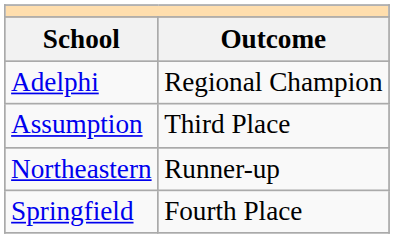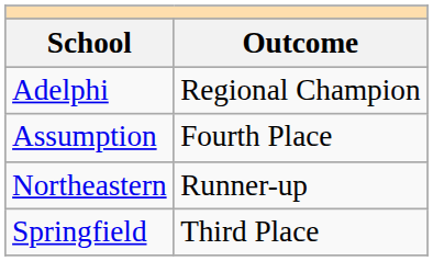 <table class="wikitable" style="float:left; margin-right:1em;">
 <tr>
 <th colspan="3" style="background:#ffdead;"></th>
 </tr>
 <tr>
 <th>School</th>
 <th>Outcome</th>
 </tr>
 <tr>
 <td><a href='#'>Adelphi</a></td>
 <td>Regional Champion</td>
 </tr>
 <tr>
 <td><a href='#'>Assumption</a></td>
-<td>Third Place</td>
+<td>Fourth Place</td>
 </tr>
 <tr>
 <td><a href='#'>Northeastern</a></td>
 <td>Runner-up</td>
 </tr>
 <tr>
 <td><a href='#'>Springfield</a></td>
-<td>Fourth Place</td>
+<td>Third Place</td>
 </tr>
 </table>
